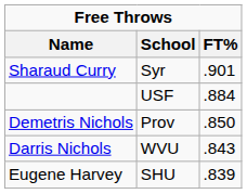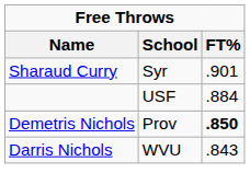 <table class="wikitable">
 <tr>
 <td colspan=3 style="text-align:center;"><strong>Free Throws</strong></td>
 </tr>
 <tr>
 <th>Name</th>
 <th>School</th>
 <th>FT%</th>
 </tr>
 <tr>
 <td><a href='#'>Sharaud Curry</a></td>
 <td>Syr</td>
 <td>.901</td>
 </tr>
 <tr>
 <td></td>
 <td>USF</td>
 <td>.884</td>
 </tr>
 <tr>
 <td><a href='#'>Demetris Nichols</a></td>
 <td>Prov</td>
-<td>.850</td>
+<td><strong>.850</strong></td>
 </tr>
 <tr>
 <td><a href='#'>Darris Nichols</a></td>
 <td>WVU</td>
 <td>.843</td>
 </tr>
-<tr>
-<td>Eugene Harvey</td>
-<td>SHU</td>
-<td>.839</td>
-</tr>
 </table>
